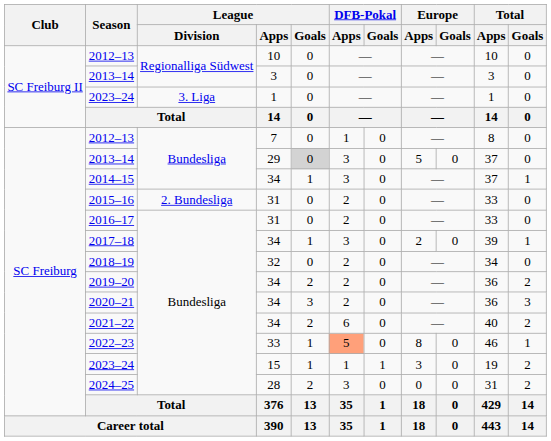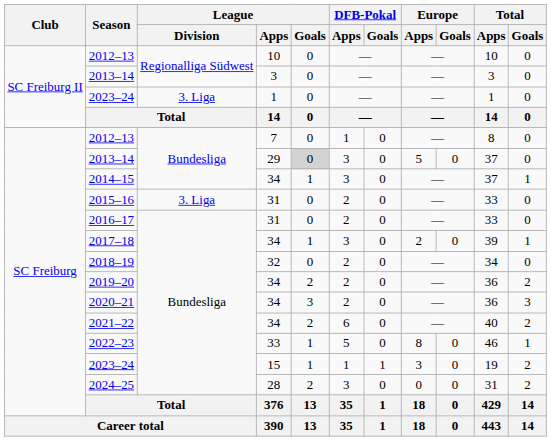 <table class="wikitable" style="text-align:center">
 <tr>
 <th rowspan="2">Club</th>
 <th rowspan="2">Season</th>
 <th colspan="3">League</th>
 <th colspan="2"><a href='#'>DFB-Pokal</a></th>
 <th colspan="2">Europe</th>
 <th colspan="2">Total</th>
 </tr>
 <tr>
 <th>Division</th>
 <th>Apps</th>
 <th>Goals</th>
 <th>Apps</th>
 <th>Goals</th>
 <th>Apps</th>
 <th>Goals</th>
 <th>Apps</th>
 <th>Goals</th>
 </tr>
 <tr>
 <td rowspan="4"><a href='#'>SC Freiburg II</a></td>
 <td><a href='#'>2012–13</a></td>
 <td rowspan="2"><a href='#'>Regionalliga Südwest</a></td>
 <td>10</td>
 <td>0</td>
 <td colspan="2">—</td>
 <td colspan="2">—</td>
 <td>10</td>
 <td>0</td>
 </tr>
 <tr>
 <td><a href='#'>2013–14</a></td>
 <td>3</td>
 <td>0</td>
 <td colspan="2">—</td>
 <td colspan="2">—</td>
 <td>3</td>
 <td>0</td>
 </tr>
 <tr>
 <td><a href='#'>2023–24</a></td>
 <td><a href='#'>3. Liga</a></td>
 <td>1</td>
 <td>0</td>
 <td colspan="2">—</td>
 <td colspan="2">—</td>
 <td>1</td>
 <td>0</td>
 </tr>
 <tr>
 <th colspan="2">Total</th>
 <th>14</th>
 <th>0</th>
 <th colspan="2">—</th>
 <th colspan="2">—</th>
 <th>14</th>
 <th>0</th>
 </tr>
 <tr>
 <td rowspan="14"><a href='#'>SC Freiburg</a></td>
 <td><a href='#'>2012–13</a></td>
 <td rowspan="3"><a href='#'>Bundesliga</a></td>
 <td>7</td>
 <td>0</td>
 <td>1</td>
 <td>0</td>
 <td colspan="2">—</td>
 <td>8</td>
 <td>0</td>
 </tr>
 <tr>
 <td><a href='#'>2013–14</a></td>
 <td>29</td>
 <td style="background: lightgrey;">0</td>
 <td>3</td>
 <td>0</td>
 <td>5</td>
 <td>0</td>
 <td>37</td>
 <td>0</td>
 </tr>
 <tr>
 <td><a href='#'>2014–15</a></td>
 <td>34</td>
 <td>1</td>
 <td>3</td>
 <td>0</td>
 <td colspan="2">—</td>
 <td>37</td>
 <td>1</td>
 </tr>
 <tr>
 <td><a href='#'>2015–16</a></td>
-<td><a href='#'>2. Bundesliga</a></td>
+<td><a href='#'>3. Liga</a></td>
 <td>31</td>
 <td>0</td>
 <td>2</td>
 <td>0</td>
 <td colspan="2">—</td>
 <td>33</td>
 <td>0</td>
 </tr>
 <tr>
 <td><a href='#'>2016–17</a></td>
 <td rowspan="9">Bundesliga</td>
 <td>31</td>
 <td>0</td>
 <td>2</td>
 <td>0</td>
 <td colspan="2">—</td>
 <td>33</td>
 <td>0</td>
 </tr>
 <tr>
 <td><a href='#'>2017–18</a></td>
 <td>34</td>
 <td>1</td>
 <td>3</td>
 <td>0</td>
 <td>2</td>
 <td>0</td>
 <td>39</td>
 <td>1</td>
 </tr>
 <tr>
 <td><a href='#'>2018–19</a></td>
 <td>32</td>
 <td>0</td>
 <td>2</td>
 <td>0</td>
 <td colspan="2">—</td>
 <td>34</td>
 <td>0</td>
 </tr>
 <tr>
 <td><a href='#'>2019–20</a></td>
 <td>34</td>
 <td>2</td>
 <td>2</td>
 <td>0</td>
 <td colspan="2">—</td>
 <td>36</td>
 <td>2</td>
 </tr>
 <tr>
 <td><a href='#'>2020–21</a></td>
 <td>34</td>
 <td>3</td>
 <td>2</td>
 <td>0</td>
 <td colspan="2">—</td>
 <td>36</td>
 <td>3</td>
 </tr>
 <tr>
 <td><a href='#'>2021–22</a></td>
 <td>34</td>
 <td>2</td>
 <td>6</td>
 <td>0</td>
 <td colspan="2">—</td>
 <td>40</td>
 <td>2</td>
 </tr>
 <tr>
 <td><a href='#'>2022–23</a></td>
 <td>33</td>
 <td>1</td>
-<td style="background: lightsalmon;">5</td>
+<td>5</td>
 <td>0</td>
 <td>8</td>
 <td>0</td>
 <td>46</td>
 <td>1</td>
 </tr>
 <tr>
 <td><a href='#'>2023–24</a></td>
 <td>15</td>
 <td>1</td>
 <td>1</td>
 <td>1</td>
 <td>3</td>
 <td>0</td>
 <td>19</td>
 <td>2</td>
 </tr>
 <tr>
 <td><a href='#'>2024–25</a></td>
 <td>28</td>
 <td>2</td>
 <td>3</td>
 <td>0</td>
 <td>0</td>
 <td>0</td>
 <td>31</td>
 <td>2</td>
 </tr>
 <tr>
 <th colspan="2">Total</th>
 <th>376</th>
 <th>13</th>
 <th>35</th>
 <th>1</th>
 <th>18</th>
 <th>0</th>
 <th>429</th>
 <th>14</th>
 </tr>
 <tr>
 <th colspan="3">Career total</th>
 <th>390</th>
 <th>13</th>
 <th>35</th>
 <th>1</th>
 <th>18</th>
 <th>0</th>
 <th>443</th>
 <th>14</th>
 </tr>
 </table>
